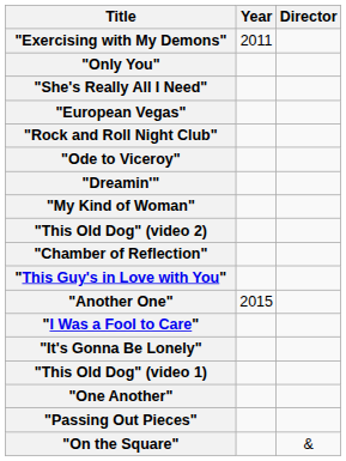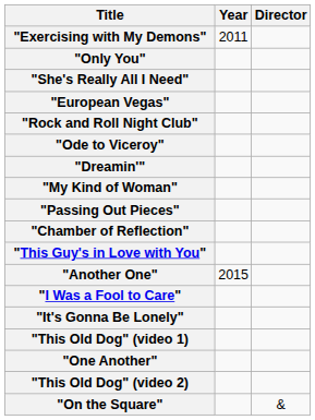 <table class="wikitable sortable plainrowheaders" style="text-align:center;">
 <tr>
 <th scope="col" style="width:15em;">Title</th>
 <th scope="col" style="width:2em;">Year</th>
 <th scope="col">Director</th>
 </tr>
 <tr>
 <th scope="row">"Exercising with My Demons"</th>
 <td>2011</td>
 <td></td>
 </tr>
 <tr>
 <th scope="row">"Only You"</th>
 <td></td>
 <td></td>
 </tr>
 <tr>
 <th scope="row">"She's Really All I Need"</th>
 <td></td>
 <td></td>
 </tr>
 <tr>
 <th scope="row">"European Vegas"</th>
 <td></td>
 <td></td>
 </tr>
 <tr>
 <th scope="row">"Rock and Roll Night Club"</th>
 <td></td>
 <td></td>
 </tr>
 <tr>
 <th scope="row">"Ode to Viceroy"</th>
 <td></td>
 <td></td>
 </tr>
 <tr>
 <th scope="row">"Dreamin'"</th>
 <td></td>
 <td></td>
 </tr>
 <tr>
 <th scope="row">"My Kind of Woman"</th>
 <td></td>
 <td></td>
 </tr>
 <tr>
-<th scope="row">"This Old Dog" (video 2)</th>
+<th scope="row">"Passing Out Pieces"</th>
 <td></td>
 <td></td>
 </tr>
 <tr>
 <th scope="row">"Chamber of Reflection"</th>
 <td></td>
 <td></td>
 </tr>
 <tr>
 <th scope="row">"<a href='#'>This Guy's in Love with You</a>"</th>
 <td></td>
 <td></td>
 </tr>
 <tr>
 <th scope="row">"Another One"</th>
 <td>2015</td>
 <td></td>
 </tr>
 <tr>
 <th scope="row">"<a href='#'>I Was a Fool to Care</a>"</th>
 <td></td>
 <td></td>
 </tr>
 <tr>
 <th scope="row">"It's Gonna Be Lonely"</th>
 <td></td>
 <td></td>
 </tr>
 <tr>
 <th scope="row">"This Old Dog" (video 1)</th>
 <td></td>
 <td></td>
 </tr>
 <tr>
 <th scope="row">"One Another"</th>
 <td></td>
 <td></td>
 </tr>
 <tr>
-<th scope="row">"Passing Out Pieces"</th>
+<th scope="row">"This Old Dog" (video 2)</th>
 <td></td>
 <td></td>
 </tr>
 <tr>
 <th scope="row">"On the Square"</th>
 <td></td>
 <td> & </td>
 </tr>
 </table>
